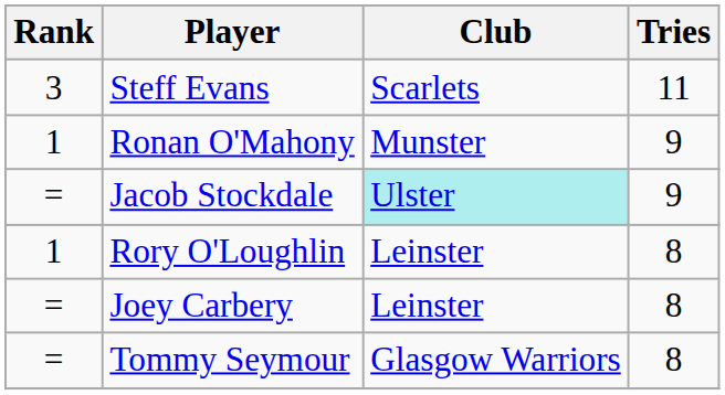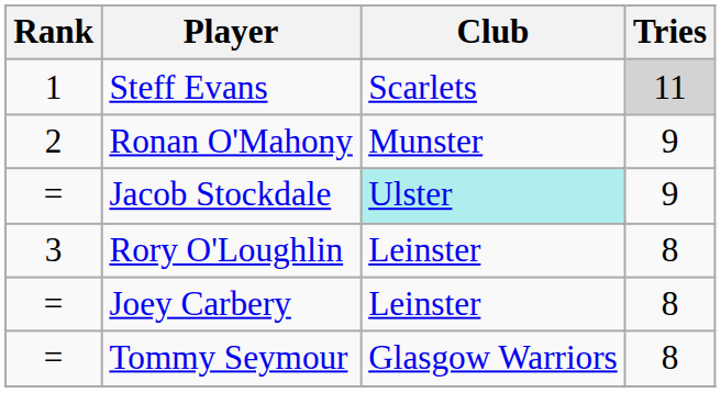 <table class="wikitable" style="text-align:center">
 <tr>
 <th>Rank</th>
 <th>Player</th>
 <th>Club</th>
 <th>Tries</th>
 </tr>
 <tr>
-<td>3</td>
+<td>1</td>
 <td align=left> <a href='#'>Steff Evans</a></td>
 <td align=left> <a href='#'>Scarlets</a></td>
-<td>11</td>
+<td style="background: lightgrey;">11</td>
 </tr>
 <tr>
-<td>1</td>
+<td>2</td>
 <td align=left> <a href='#'>Ronan O'Mahony</a></td>
 <td align=left> <a href='#'>Munster</a></td>
 <td>9</td>
 </tr>
 <tr>
 <td>=</td>
 <td align=left> <a href='#'>Jacob Stockdale</a></td>
 <td align=left style="background: paleturquoise;"> <a href='#'>Ulster</a></td>
 <td>9</td>
 </tr>
 <tr>
-<td>1</td>
+<td>3</td>
 <td align=left> <a href='#'>Rory O'Loughlin</a></td>
 <td align=left> <a href='#'>Leinster</a></td>
 <td>8</td>
 </tr>
 <tr>
 <td>=</td>
 <td align=left> <a href='#'>Joey Carbery</a></td>
 <td align=left> <a href='#'>Leinster</a></td>
 <td>8</td>
 </tr>
 <tr>
 <td>=</td>
 <td align=left> <a href='#'>Tommy Seymour</a></td>
 <td align=left> <a href='#'>Glasgow Warriors</a></td>
 <td>8</td>
 </tr>
 <tr>
 </tr>
 </table>
